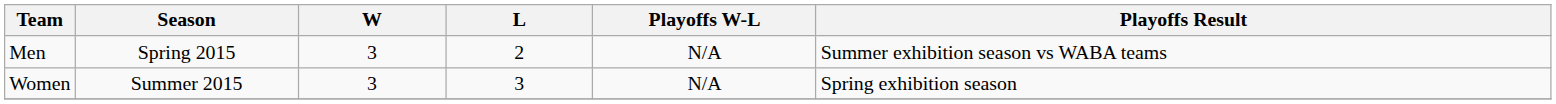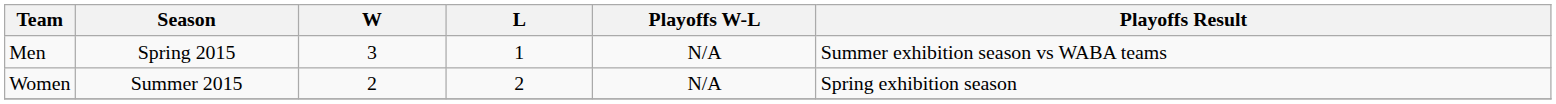 <table class="wikitable">
 <tr>
 <th>Team</th>
 <th bgcolor="#DDDDFF" width="15%">Season</th>
 <th bgcolor="#DDDDFF" width="10%">W</th>
 <th bgcolor="#DDDDFF" width="10%">L</th>
 <th bgcolor="#DDDDFF" width="15%">Playoffs W-L</th>
 <th bgcolor="#DDDDFF" width="50%">Playoffs Result</th>
 </tr>
 <tr>
 <td>Men</td>
 <td align="center">Spring 2015</td>
 <td align="center">3</td>
-<td align="center">2</td>
+<td align="center">1</td>
 <td align="center">N/A</td>
 <td>Summer exhibition season vs WABA teams</td>
 </tr>
 <tr>
 <td>Women</td>
 <td align="center">Summer 2015</td>
-<td align="center">3</td>
-<td align="center">3</td>
+<td align="center">2</td>
+<td align="center">2</td>
 <td align="center">N/A</td>
 <td>Spring exhibition season</td>
 </tr>
 <tr>
 </tr>
 </table>
